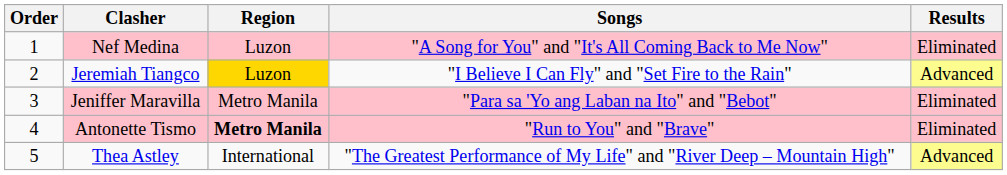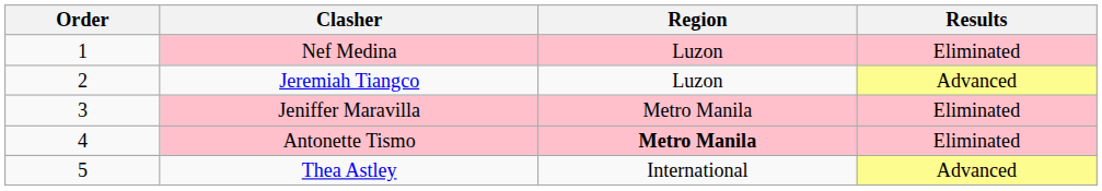 <table class="wikitable" style="text-align:center; line-height:17px; width:100%;">
 <tr>
 <th>Order</th>
 <th>Clasher</th>
 <th>Region</th>
-<th>Songs</th>
 <th>Results</th>
 </tr>
 <tr>
 <td>1</td>
 <td style="background:pink;">Nef Medina</td>
 <td style="background:pink;">Luzon</td>
-<td style="background:pink;">"<a href='#'>A Song for You</a>" and "<a href='#'>It's All Coming Back to Me Now</a>"</td>
 <td style="background:pink;">Eliminated</td>
 </tr>
 <tr>
 <td>2</td>
 <td><a href='#'>Jeremiah Tiangco</a></td>
-<td style="background: gold;">Luzon</td>
-<td>"<a href='#'>I Believe I Can Fly</a>" and "<a href='#'>Set Fire to the Rain</a>"</td>
+<td>Luzon</td>
 <td style="background:#fdfc8f;">Advanced</td>
 </tr>
 <tr>
 <td>3</td>
 <td style="background:pink;">Jeniffer Maravilla</td>
 <td style="background:pink;">Metro Manila</td>
-<td style="background:pink;">"<a href='#'>Para sa 'Yo ang Laban na Ito</a>" and "<a href='#'>Bebot</a>"</td>
 <td style="background:pink;">Eliminated</td>
 </tr>
 <tr>
 <td>4</td>
 <td style="background:pink;">Antonette Tismo</td>
 <td style="background:pink;"><strong>Metro Manila</strong></td>
-<td style="background:pink;">"<a href='#'>Run to You</a>" and "<a href='#'>Brave</a>"</td>
 <td style="background:pink;">Eliminated</td>
 </tr>
 <tr>
 <td>5</td>
 <td><a href='#'>Thea Astley</a></td>
 <td>International</td>
-<td>"<a href='#'>The Greatest Performance of My Life</a>" and "<a href='#'>River Deep – Mountain High</a>"</td>
 <td style="background:#fdfc8f;">Advanced</td>
 </tr>
 </table>
